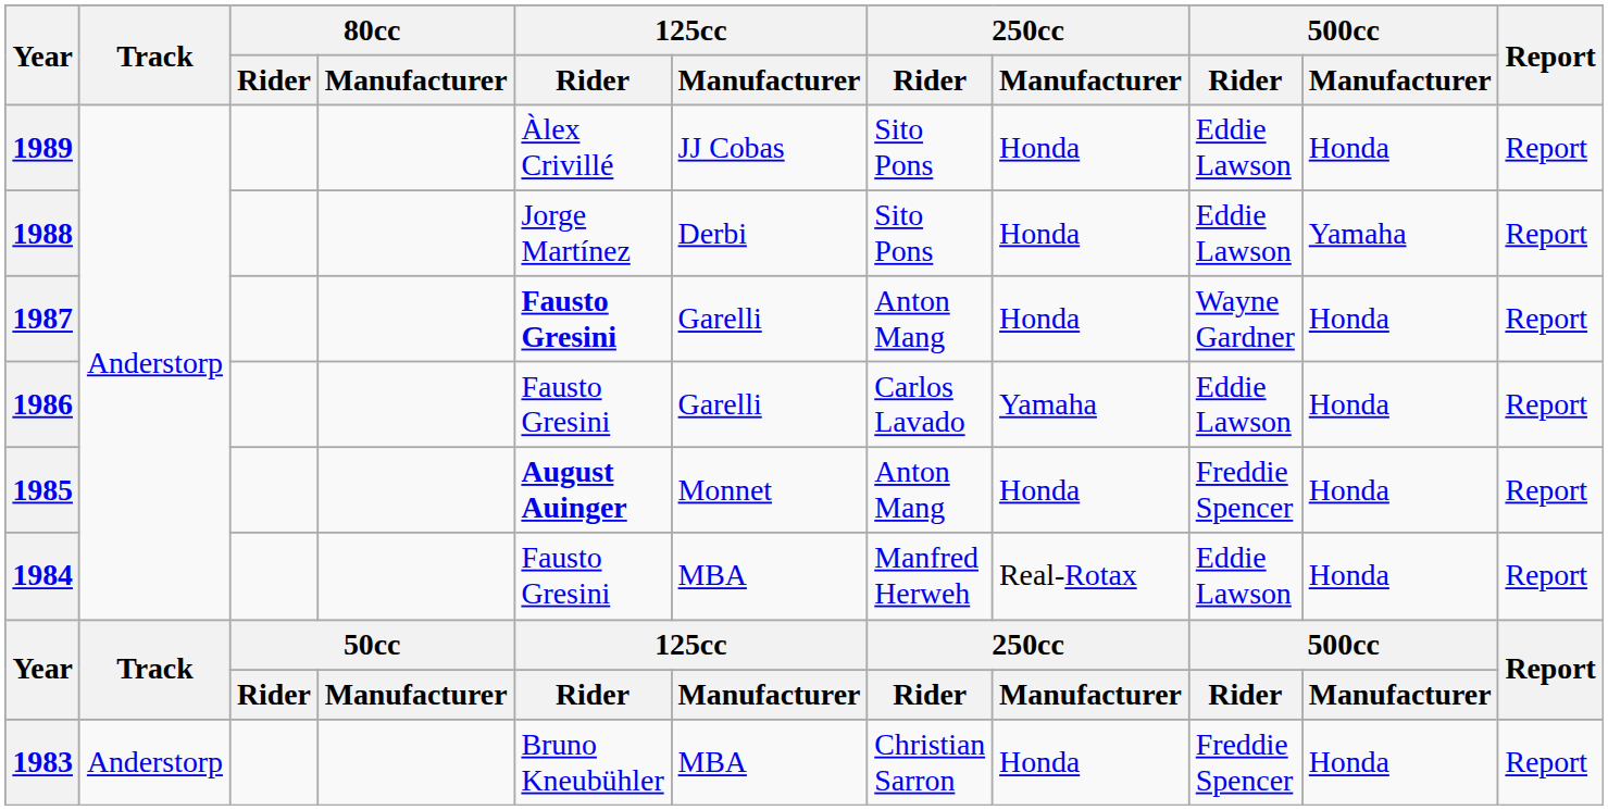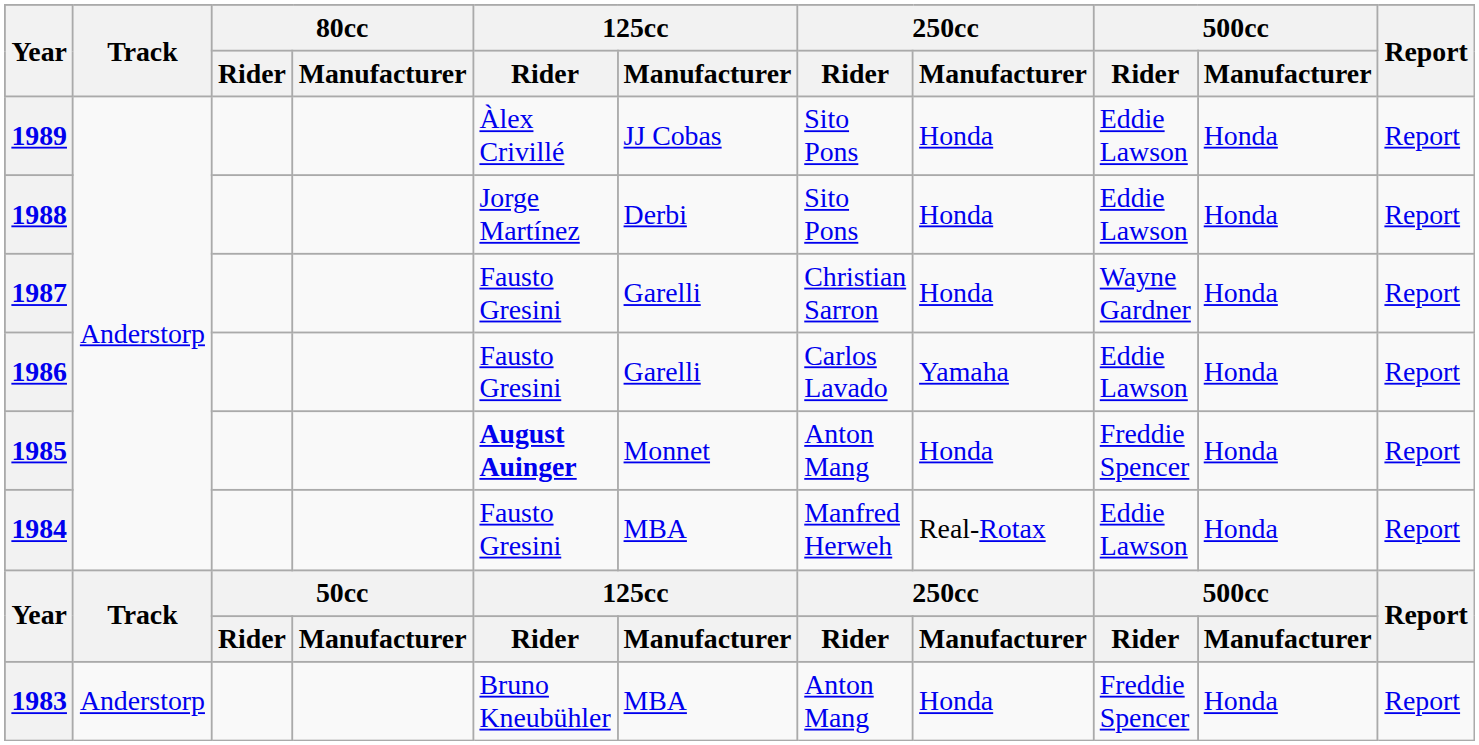 <table class="wikitable" style="font-size: 95%;">
 <tr>
 <th rowspan=2>Year</th>
 <th rowspan=2>Track</th>
 <th colspan=2>80cc</th>
 <th colspan=2>125cc</th>
 <th colspan=2>250cc</th>
 <th colspan=2>500cc</th>
 <th rowspan=2>Report</th>
 </tr>
 <tr>
 <th>Rider</th>
 <th>Manufacturer</th>
 <th>Rider</th>
 <th>Manufacturer</th>
 <th>Rider</th>
 <th>Manufacturer</th>
 <th>Rider</th>
 <th>Manufacturer</th>
 </tr>
 <tr>
 <th><a href='#'>1989</a></th>
 <td rowspan="6"><a href='#'>Anderstorp</a></td>
 <td></td>
 <td></td>
 <td> <a href='#'>Àlex Crivillé</a></td>
 <td><a href='#'>JJ Cobas</a></td>
 <td> <a href='#'>Sito Pons</a></td>
 <td><a href='#'>Honda</a></td>
 <td> <a href='#'>Eddie Lawson</a></td>
 <td><a href='#'>Honda</a></td>
 <td><a href='#'>Report</a></td>
 </tr>
 <tr>
 <th><a href='#'>1988</a></th>
 <td></td>
 <td></td>
 <td> <a href='#'>Jorge Martínez</a></td>
 <td><a href='#'>Derbi</a></td>
 <td> <a href='#'>Sito Pons</a></td>
 <td><a href='#'>Honda</a></td>
 <td> <a href='#'>Eddie Lawson</a></td>
-<td><a href='#'>Yamaha</a></td>
+<td><a href='#'>Honda</a></td>
 <td><a href='#'>Report</a></td>
 </tr>
 <tr>
 <th><a href='#'>1987</a></th>
 <td></td>
 <td></td>
-<td><strong> <a href='#'>Fausto Gresini</a></strong></td>
+<td> <a href='#'>Fausto Gresini</a></td>
 <td><a href='#'>Garelli</a></td>
-<td> <a href='#'>Anton Mang</a></td>
+<td> <a href='#'>Christian Sarron</a></td>
 <td><a href='#'>Honda</a></td>
 <td> <a href='#'>Wayne Gardner</a></td>
 <td><a href='#'>Honda</a></td>
 <td><a href='#'>Report</a></td>
 </tr>
 <tr>
 <th><a href='#'>1986</a></th>
 <td></td>
 <td></td>
 <td> <a href='#'>Fausto Gresini</a></td>
 <td><a href='#'>Garelli</a></td>
 <td> <a href='#'>Carlos Lavado</a></td>
 <td><a href='#'>Yamaha</a></td>
 <td> <a href='#'>Eddie Lawson</a></td>
 <td><a href='#'>Honda</a></td>
 <td><a href='#'>Report</a></td>
 </tr>
 <tr>
 <th><a href='#'>1985</a></th>
 <td></td>
 <td></td>
 <td><strong> <a href='#'>August Auinger</a></strong></td>
 <td><a href='#'>Monnet</a></td>
 <td> <a href='#'>Anton Mang</a></td>
 <td><a href='#'>Honda</a></td>
 <td> <a href='#'>Freddie Spencer</a></td>
 <td><a href='#'>Honda</a></td>
 <td><a href='#'>Report</a></td>
 </tr>
 <tr>
 <th><a href='#'>1984</a></th>
 <td></td>
 <td></td>
 <td> <a href='#'>Fausto Gresini</a></td>
 <td><a href='#'>MBA</a></td>
 <td> <a href='#'>Manfred Herweh</a></td>
 <td>Real-<a href='#'>Rotax</a></td>
 <td> <a href='#'>Eddie Lawson</a></td>
 <td><a href='#'>Honda</a></td>
 <td><a href='#'>Report</a></td>
 </tr>
 <tr>
 <th rowspan=2>Year</th>
 <th rowspan=2>Track</th>
 <th colspan=2>50cc</th>
 <th colspan=2>125cc</th>
 <th colspan=2>250cc</th>
 <th colspan=2>500cc</th>
 <th rowspan=2>Report</th>
 </tr>
 <tr>
 <th>Rider</th>
 <th>Manufacturer</th>
 <th>Rider</th>
 <th>Manufacturer</th>
 <th>Rider</th>
 <th>Manufacturer</th>
 <th>Rider</th>
 <th>Manufacturer</th>
 </tr>
 <tr>
 <th><a href='#'>1983</a></th>
 <td><a href='#'>Anderstorp</a></td>
 <td></td>
 <td></td>
 <td> <a href='#'>Bruno Kneubühler</a></td>
 <td><a href='#'>MBA</a></td>
-<td> <a href='#'>Christian Sarron</a></td>
+<td> <a href='#'>Anton Mang</a></td>
 <td><a href='#'>Honda</a></td>
 <td> <a href='#'>Freddie Spencer</a></td>
 <td><a href='#'>Honda</a></td>
 <td><a href='#'>Report</a></td>
 </tr>
 </table>
